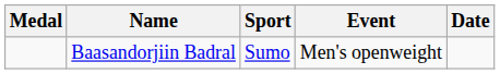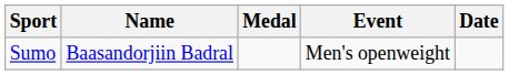 <table class="wikitable sortable" style="font-size:95%">
 <tr>
+<th>Sport</th>
+<th>Name</th>
 <th>Medal</th>
-<th>Name</th>
-<th>Sport</th>
 <th>Event</th>
 <th>Date</th>
 </tr>
 <tr>
+<td><a href='#'>Sumo</a></td>
+<td><a href='#'>Baasandorjiin Badral</a></td>
 <td></td>
-<td><a href='#'>Baasandorjiin Badral</a></td>
-<td><a href='#'>Sumo</a></td>
 <td>Men's openweight</td>
 <td></td>
 </tr>
 </table>
